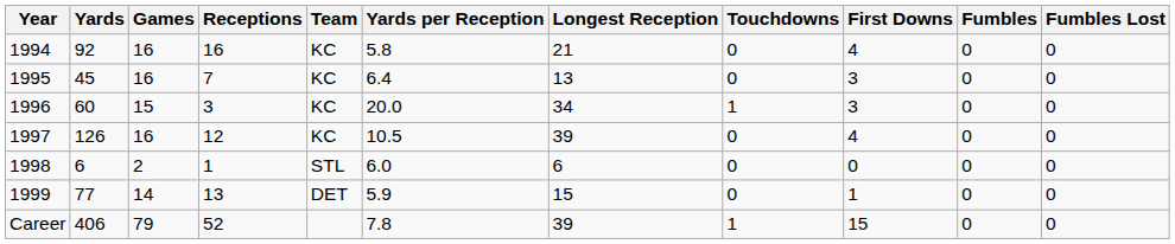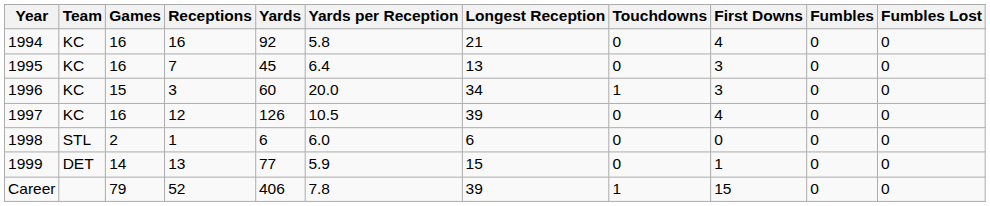 <table class="wikitable">
 <tr>
 <th>Year</th>
-<th>Yards</th>
+<th>Team</th>
 <th>Games</th>
 <th>Receptions</th>
-<th>Team</th>
+<th>Yards</th>
 <th>Yards per Reception</th>
 <th>Longest Reception</th>
 <th>Touchdowns</th>
 <th>First Downs</th>
 <th>Fumbles</th>
 <th>Fumbles Lost</th>
 </tr>
 <tr>
 <td>1994</td>
-<td>92</td>
+<td>KC</td>
 <td>16</td>
 <td>16</td>
-<td>KC</td>
+<td>92</td>
 <td>5.8</td>
 <td>21</td>
 <td>0</td>
 <td>4</td>
 <td>0</td>
 <td>0</td>
 </tr>
 <tr>
 <td>1995</td>
-<td>45</td>
+<td>KC</td>
 <td>16</td>
 <td>7</td>
-<td>KC</td>
+<td>45</td>
 <td>6.4</td>
 <td>13</td>
 <td>0</td>
 <td>3</td>
 <td>0</td>
 <td>0</td>
 </tr>
 <tr>
 <td>1996</td>
-<td>60</td>
+<td>KC</td>
 <td>15</td>
 <td>3</td>
-<td>KC</td>
+<td>60</td>
 <td>20.0</td>
 <td>34</td>
 <td>1</td>
 <td>3</td>
 <td>0</td>
 <td>0</td>
 </tr>
 <tr>
 <td>1997</td>
-<td>126</td>
+<td>KC</td>
 <td>16</td>
 <td>12</td>
-<td>KC</td>
+<td>126</td>
 <td>10.5</td>
 <td>39</td>
 <td>0</td>
 <td>4</td>
 <td>0</td>
 <td>0</td>
 </tr>
 <tr>
 <td>1998</td>
-<td>6</td>
+<td>STL</td>
 <td>2</td>
 <td>1</td>
-<td>STL</td>
+<td>6</td>
 <td>6.0</td>
 <td>6</td>
 <td>0</td>
 <td>0</td>
 <td>0</td>
 <td>0</td>
 </tr>
 <tr>
 <td>1999</td>
-<td>77</td>
+<td>DET</td>
 <td>14</td>
 <td>13</td>
-<td>DET</td>
+<td>77</td>
 <td>5.9</td>
 <td>15</td>
 <td>0</td>
 <td>1</td>
 <td>0</td>
 <td>0</td>
 </tr>
 <tr>
 <td>Career</td>
-<td>406</td>
+<td></td>
 <td>79</td>
 <td>52</td>
-<td></td>
+<td>406</td>
 <td>7.8</td>
 <td>39</td>
 <td>1</td>
 <td>15</td>
 <td>0</td>
 <td>0</td>
 </tr>
 </table>
